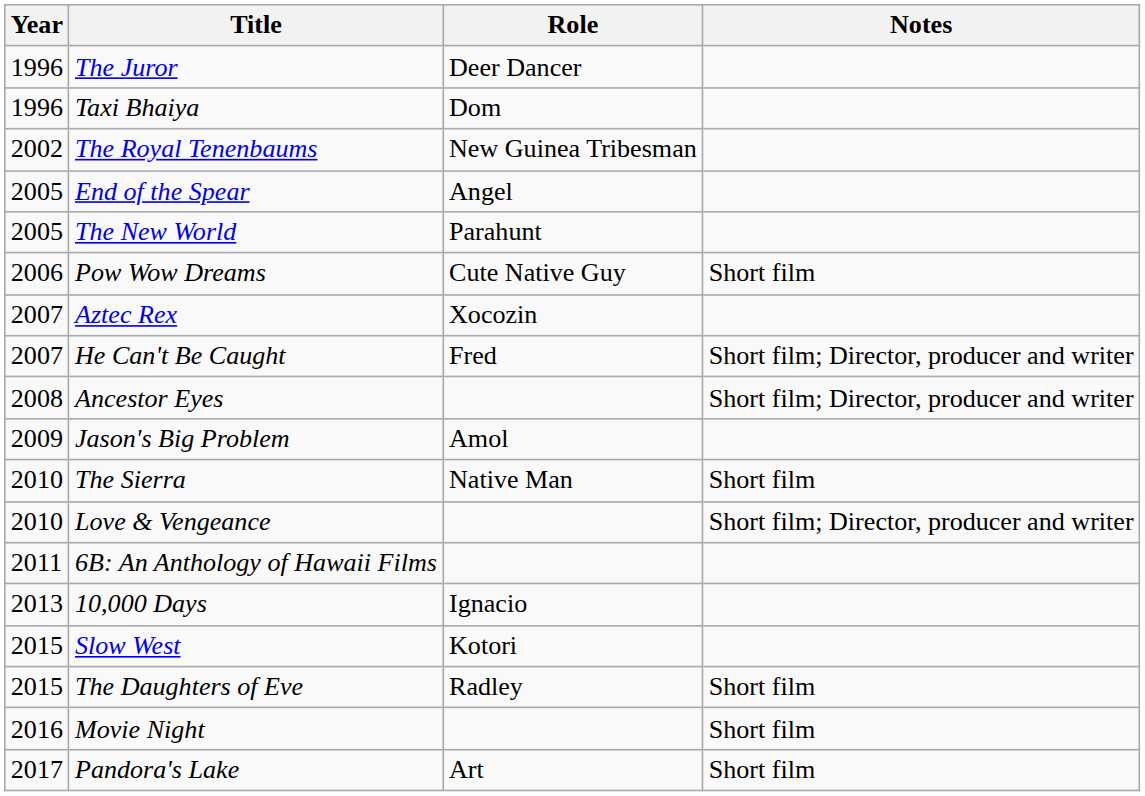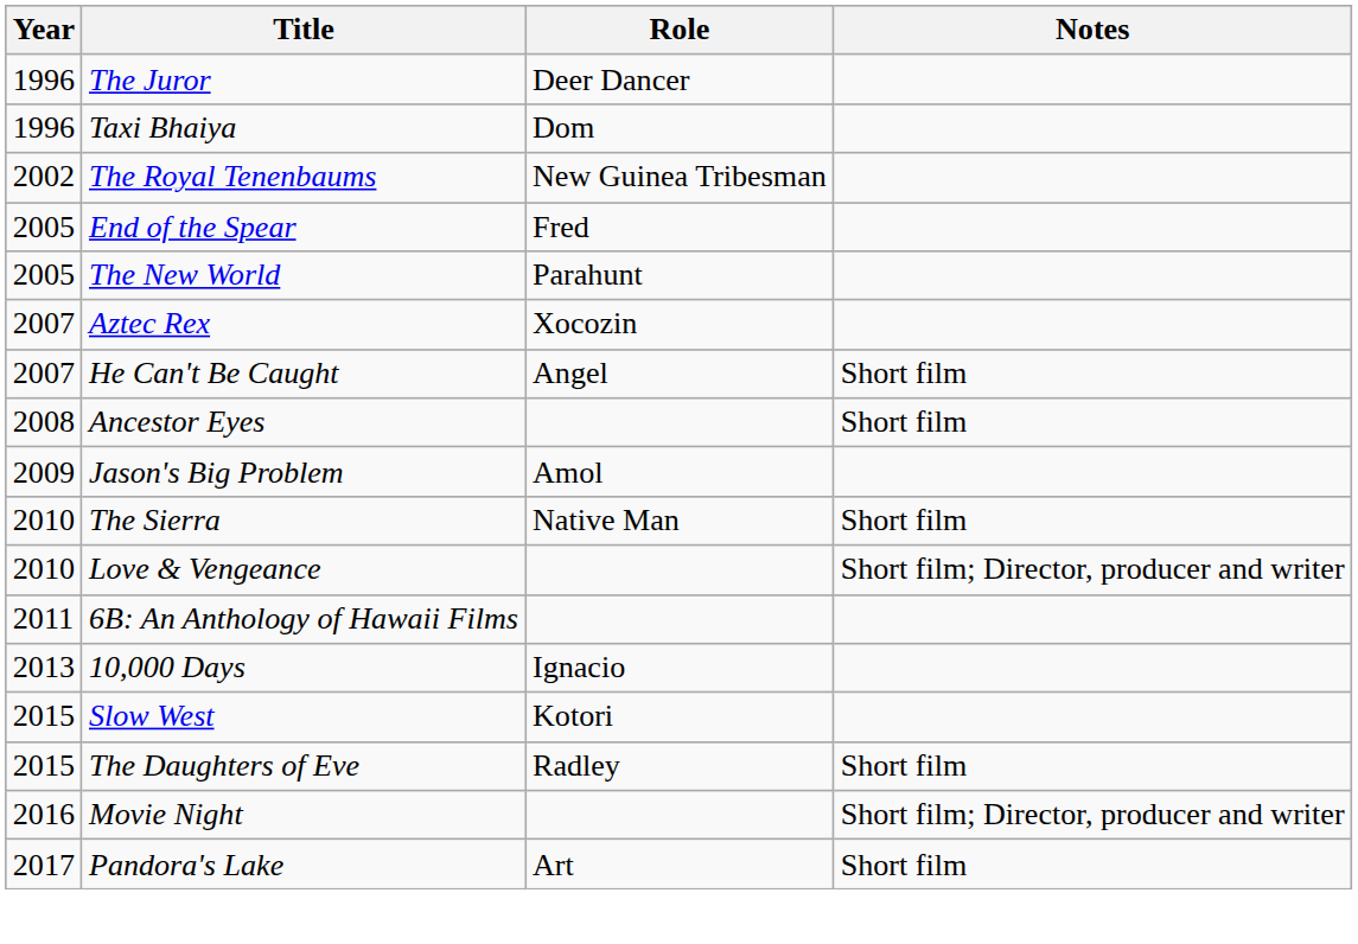 <table class="wikitable sortable">
 <tr>
 <th>Year</th>
 <th>Title</th>
 <th>Role</th>
 <th>Notes</th>
 </tr>
 <tr>
 <td>1996</td>
 <td><em><a href='#'>The Juror</a></em></td>
 <td>Deer Dancer</td>
 <td></td>
 </tr>
 <tr>
 <td>1996</td>
 <td><em>Taxi Bhaiya</em></td>
 <td>Dom</td>
 <td></td>
 </tr>
 <tr>
 <td>2002</td>
 <td><em><a href='#'>The Royal Tenenbaums</a></em></td>
 <td>New Guinea Tribesman</td>
 <td></td>
 </tr>
 <tr>
 <td>2005</td>
 <td><em><a href='#'>End of the Spear</a></em></td>
-<td>Angel</td>
+<td>Fred</td>
 <td></td>
 </tr>
 <tr>
 <td>2005</td>
 <td><em><a href='#'>The New World</a></em></td>
 <td>Parahunt</td>
 <td></td>
-</tr>
-<tr>
-<td>2006</td>
-<td><em>Pow Wow Dreams</em></td>
-<td>Cute Native Guy</td>
-<td>Short film</td>
 </tr>
 <tr>
 <td>2007</td>
 <td><em><a href='#'>Aztec Rex</a></em></td>
 <td>Xocozin</td>
 <td></td>
 </tr>
 <tr>
 <td>2007</td>
 <td><em>He Can't Be Caught</em></td>
-<td>Fred</td>
-<td>Short film; Director, producer and writer</td>
+<td>Angel</td>
+<td>Short film</td>
 </tr>
 <tr>
 <td>2008</td>
 <td><em>Ancestor Eyes</em></td>
 <td></td>
-<td>Short film; Director, producer and writer</td>
+<td>Short film</td>
 </tr>
 <tr>
 <td>2009</td>
 <td><em>Jason's Big Problem</em></td>
 <td>Amol</td>
 <td></td>
 </tr>
 <tr>
 <td>2010</td>
 <td><em>The Sierra</em></td>
 <td>Native Man</td>
 <td>Short film</td>
 </tr>
 <tr>
 <td>2010</td>
 <td><em>Love & Vengeance</em></td>
 <td></td>
 <td>Short film; Director, producer and writer</td>
 </tr>
 <tr>
 <td>2011</td>
 <td><em>6B: An Anthology of Hawaii Films</em></td>
 <td></td>
 <td></td>
 </tr>
 <tr>
 <td>2013</td>
 <td><em>10,000 Days</em></td>
 <td>Ignacio</td>
 <td></td>
 </tr>
 <tr>
 <td>2015</td>
 <td><em><a href='#'>Slow West</a></em></td>
 <td>Kotori</td>
 <td></td>
 </tr>
 <tr>
 <td>2015</td>
 <td><em>The Daughters of Eve</em></td>
 <td>Radley</td>
 <td>Short film</td>
 </tr>
 <tr>
 <td>2016</td>
 <td><em>Movie Night</em></td>
 <td></td>
-<td>Short film</td>
+<td>Short film; Director, producer and writer</td>
 </tr>
 <tr>
 <td>2017</td>
 <td><em>Pandora's Lake</em></td>
 <td>Art</td>
 <td>Short film</td>
 </tr>
 </table>
